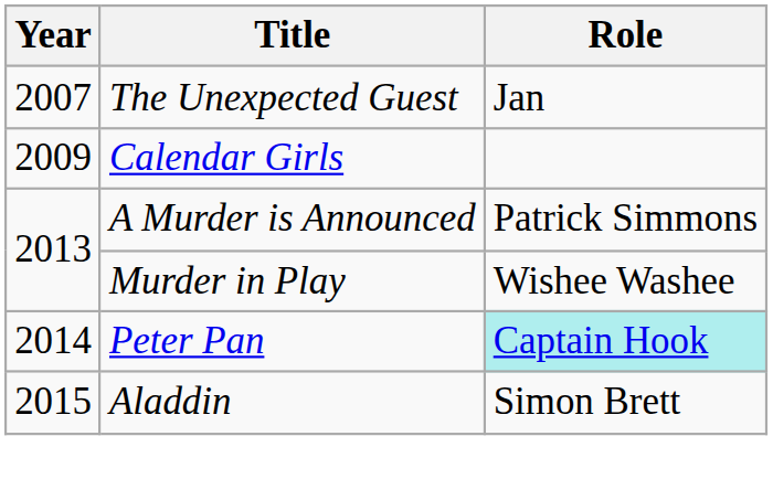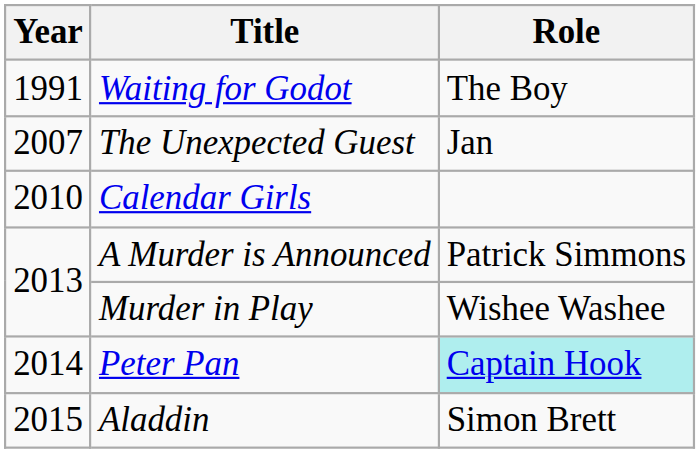 <table class="wikitable sortable">
 <tr>
 <th>Year</th>
 <th>Title</th>
 <th>Role</th>
 </tr>
 <tr>
+<td>1991</td>
+<td><em><a href='#'>Waiting for Godot</a></em></td>
+<td>The Boy</td>
+</tr>
+<tr>
 <td>2007</td>
 <td><em>The Unexpected Guest</em></td>
 <td>Jan</td>
 </tr>
 <tr>
-<td>2009</td>
+<td>2010</td>
 <td><em><a href='#'>Calendar Girls</a></em></td>
 <td></td>
 </tr>
 <tr>
 <td rowspan=2>2013</td>
 <td><em>A Murder is Announced</em></td>
 <td>Patrick Simmons</td>
 </tr>
 <tr>
 <td><em>Murder in Play</em></td>
 <td>Wishee Washee</td>
 </tr>
 <tr>
 <td>2014</td>
 <td><em><a href='#'>Peter Pan</a></em></td>
 <td style="background: paleturquoise;"><a href='#'>Captain Hook</a></td>
 </tr>
 <tr>
 <td>2015</td>
 <td><em>Aladdin</em></td>
 <td>Simon Brett</td>
 </tr>
 </table>
